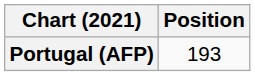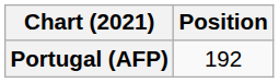 <table class="wikitable plainrowheaders" style="text-align:center">
 <tr>
 <th scope="col">Chart (2021)</th>
 <th scope="col">Position</th>
 </tr>
 <tr>
 <th scope="row">Portugal (AFP)</th>
-<td>193</td>
+<td>192</td>
 </tr>
 </table>
